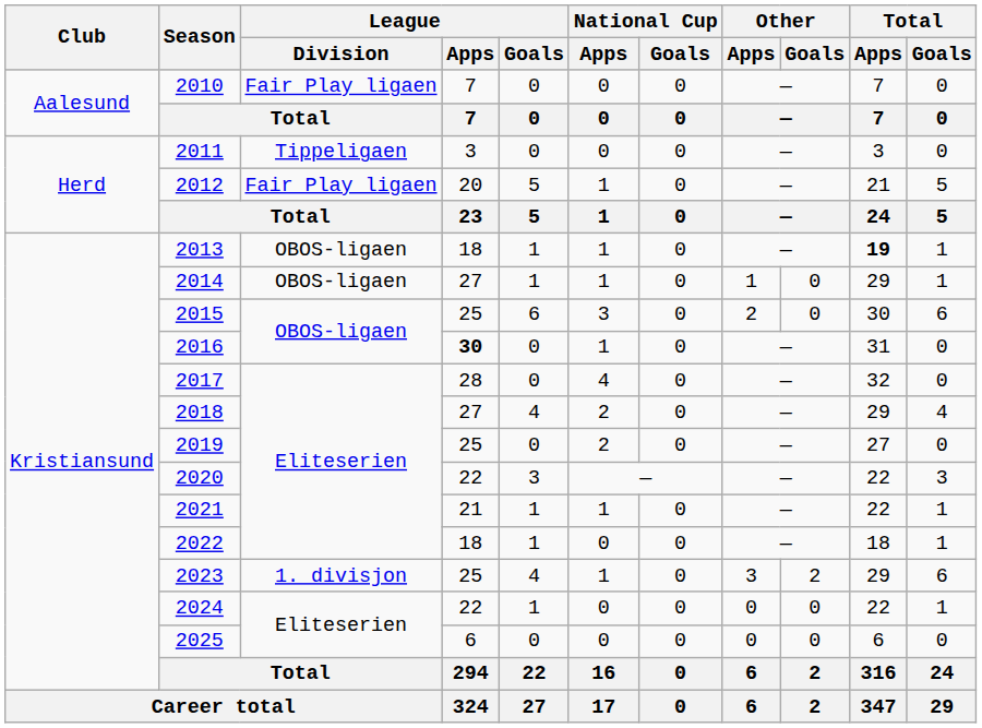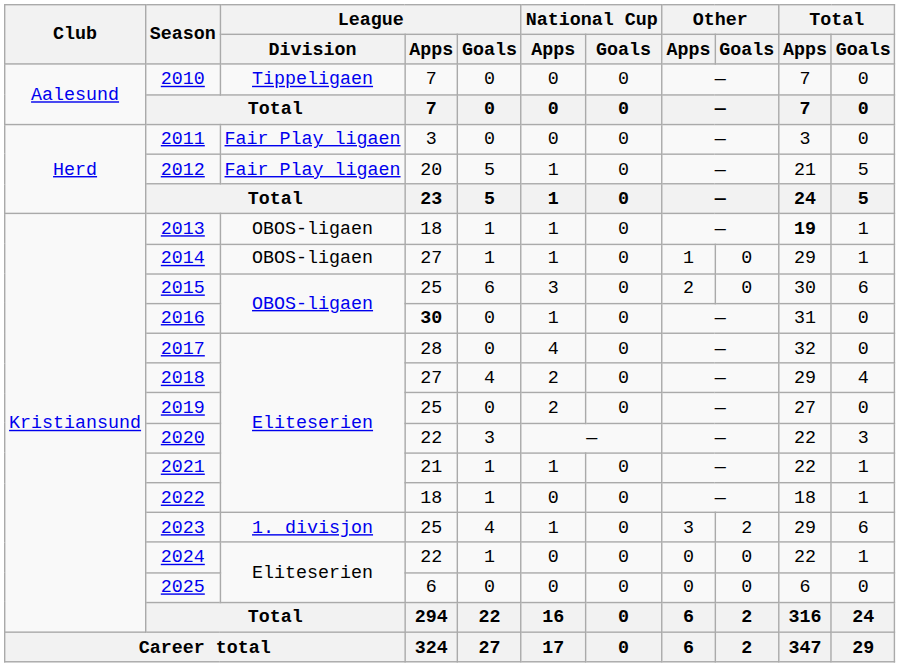 <table class="wikitable" style="text-align: center;">
 <tr>
 <th rowspan="2">Club</th>
 <th rowspan="2">Season</th>
 <th colspan="3">League</th>
 <th colspan="2">National Cup</th>
 <th colspan="2">Other</th>
 <th colspan="2">Total</th>
 </tr>
 <tr>
 <th>Division</th>
 <th>Apps</th>
 <th>Goals</th>
 <th>Apps</th>
 <th>Goals</th>
 <th>Apps</th>
 <th>Goals</th>
 <th>Apps</th>
 <th>Goals</th>
 </tr>
 <tr>
 <td rowspan="2"><a href='#'>Aalesund</a></td>
 <td><a href='#'>2010</a></td>
-<td><a href='#'>Fair Play ligaen</a></td>
+<td><a href='#'>Tippeligaen</a></td>
 <td>7</td>
 <td>0</td>
 <td>0</td>
 <td>0</td>
 <td colspan="2">—</td>
 <td>7</td>
 <td>0</td>
 </tr>
 <tr>
 <th colspan="2">Total</th>
 <th>7</th>
 <th>0</th>
 <th>0</th>
 <th>0</th>
 <th colspan="2">—</th>
 <th>7</th>
 <th>0</th>
 </tr>
 <tr>
 <td rowspan="3"><a href='#'>Herd</a></td>
 <td><a href='#'>2011</a></td>
-<td><a href='#'>Tippeligaen</a></td>
+<td><a href='#'>Fair Play ligaen</a></td>
 <td>3</td>
 <td>0</td>
 <td>0</td>
 <td>0</td>
 <td colspan="2">—</td>
 <td>3</td>
 <td>0</td>
 </tr>
 <tr>
 <td><a href='#'>2012</a></td>
 <td><a href='#'>Fair Play ligaen</a></td>
 <td>20</td>
 <td>5</td>
 <td>1</td>
 <td>0</td>
 <td colspan="2">—</td>
 <td>21</td>
 <td>5</td>
 </tr>
 <tr>
 <th colspan="2">Total</th>
 <th>23</th>
 <th>5</th>
 <th>1</th>
 <th>0</th>
 <th colspan="2">—</th>
 <th>24</th>
 <th>5</th>
 </tr>
 <tr>
 <td rowspan="14"><a href='#'>Kristiansund</a></td>
 <td><a href='#'>2013</a></td>
 <td>OBOS-ligaen</td>
 <td>18</td>
 <td>1</td>
 <td>1</td>
 <td>0</td>
 <td colspan="2">—</td>
 <td><strong>19</strong></td>
 <td>1</td>
 </tr>
 <tr>
 <td><a href='#'>2014</a></td>
 <td>OBOS-ligaen</td>
 <td>27</td>
 <td>1</td>
 <td>1</td>
 <td>0</td>
 <td>1</td>
 <td>0</td>
 <td>29</td>
 <td>1</td>
 </tr>
 <tr>
 <td><a href='#'>2015</a></td>
 <td rowspan="2"><a href='#'>OBOS-ligaen</a></td>
 <td>25</td>
 <td>6</td>
 <td>3</td>
 <td>0</td>
 <td>2</td>
 <td>0</td>
 <td>30</td>
 <td>6</td>
 </tr>
 <tr>
 <td><a href='#'>2016</a></td>
 <td><strong>30</strong></td>
 <td>0</td>
 <td>1</td>
 <td>0</td>
 <td colspan="2">—</td>
 <td>31</td>
 <td>0</td>
 </tr>
 <tr>
 <td><a href='#'>2017</a></td>
 <td rowspan="6"><a href='#'>Eliteserien</a></td>
 <td>28</td>
 <td>0</td>
 <td>4</td>
 <td>0</td>
 <td colspan="2">—</td>
 <td>32</td>
 <td>0</td>
 </tr>
 <tr>
 <td><a href='#'>2018</a></td>
 <td>27</td>
 <td>4</td>
 <td>2</td>
 <td>0</td>
 <td colspan="2">—</td>
 <td>29</td>
 <td>4</td>
 </tr>
 <tr>
 <td><a href='#'>2019</a></td>
 <td>25</td>
 <td>0</td>
 <td>2</td>
 <td>0</td>
 <td colspan="2">—</td>
 <td>27</td>
 <td>0</td>
 </tr>
 <tr>
 <td><a href='#'>2020</a></td>
 <td>22</td>
 <td>3</td>
 <td colspan="2">—</td>
 <td colspan="2">—</td>
 <td>22</td>
 <td>3</td>
 </tr>
 <tr>
 <td><a href='#'>2021</a></td>
 <td>21</td>
 <td>1</td>
 <td>1</td>
 <td>0</td>
 <td colspan="2">—</td>
 <td>22</td>
 <td>1</td>
 </tr>
 <tr>
 <td><a href='#'>2022</a></td>
 <td>18</td>
 <td>1</td>
 <td>0</td>
 <td>0</td>
 <td colspan="2">—</td>
 <td>18</td>
 <td>1</td>
 </tr>
 <tr>
 <td><a href='#'>2023</a></td>
 <td><a href='#'>1. divisjon</a></td>
 <td>25</td>
 <td>4</td>
 <td>1</td>
 <td>0</td>
 <td>3</td>
 <td>2</td>
 <td>29</td>
 <td>6</td>
 </tr>
 <tr>
 <td><a href='#'>2024</a></td>
 <td rowspan="2">Eliteserien</td>
 <td>22</td>
 <td>1</td>
 <td>0</td>
 <td>0</td>
 <td>0</td>
 <td>0</td>
 <td>22</td>
 <td>1</td>
 </tr>
 <tr>
 <td><a href='#'>2025</a></td>
 <td>6</td>
 <td>0</td>
 <td>0</td>
 <td>0</td>
 <td>0</td>
 <td>0</td>
 <td>6</td>
 <td>0</td>
 </tr>
 <tr>
 <th colspan="2">Total</th>
 <th>294</th>
 <th>22</th>
 <th>16</th>
 <th>0</th>
 <th>6</th>
 <th>2</th>
 <th>316</th>
 <th>24</th>
 </tr>
 <tr>
 <th colspan="3">Career total</th>
 <th>324</th>
 <th>27</th>
 <th>17</th>
 <th>0</th>
 <th>6</th>
 <th>2</th>
 <th>347</th>
 <th>29</th>
 </tr>
 </table>
